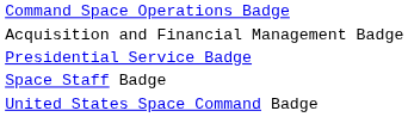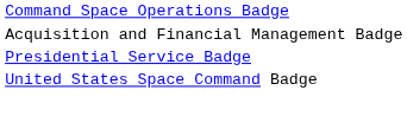 <table>
 <tr>
 <td></td>
 <td><a href='#'>Command Space Operations Badge</a></td>
 </tr>
 <tr>
 <td></td>
 <td>Acquisition and Financial Management Badge</td>
 </tr>
 <tr>
 <td></td>
 <td><a href='#'>Presidential Service Badge</a></td>
 </tr>
 <tr>
 <td></td>
-<td><a href='#'>Space Staff</a> Badge</td>
-</tr>
-<tr>
-<td></td>
 <td><a href='#'>United States Space Command</a> Badge</td>
 </tr>
 </table>
